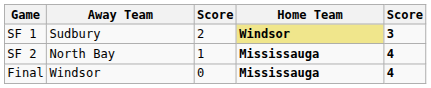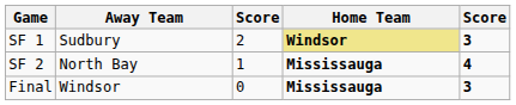 <table class="wikitable">
 <tr>
 <th>Game</th>
 <th width=35%>Away Team</th>
 <th>Score</th>
 <th width=35%>Home Team</th>
 <th>Score</th>
 </tr>
 <tr>
 <td>SF 1</td>
 <td>Sudbury</td>
 <td>2</td>
 <td style="background: khaki;"><strong>Windsor</strong></td>
 <td><strong>3</strong></td>
 </tr>
 <tr>
 <td>SF 2</td>
 <td>North Bay</td>
 <td>1</td>
 <td><strong>Mississauga</strong></td>
 <td><strong>4</strong></td>
 </tr>
 <tr>
 <td>Final</td>
 <td>Windsor</td>
 <td>0</td>
 <td><strong>Mississauga</strong></td>
-<td><strong>4</strong></td>
+<td><strong>3</strong></td>
 </tr>
 </table>
